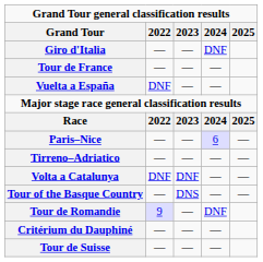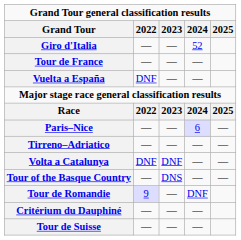 <table class="wikitable plainrowheaders">
 <tr>
 <td colspan=9 align="center"><strong>Grand Tour general classification results</strong></td>
 </tr>
 <tr>
 <th scope="col">Grand Tour</th>
 <th scope="col">2022</th>
 <th scope="col">2023</th>
 <th scope="col">2024</th>
 <th scope="col">2025</th>
 </tr>
 <tr style="text-align:center;">
 <th scope="row"> <a href='#'>Giro d'Italia</a></th>
 <td>—</td>
 <td>—</td>
-<td><a href='#'>DNF</a></td>
+<td><a href='#'>52</a></td>
 <td></td>
 </tr>
 <tr style="text-align:center;">
 <th scope="row"> <a href='#'>Tour de France</a></th>
 <td>—</td>
 <td>—</td>
 <td>—</td>
 <td></td>
 </tr>
 <tr style="text-align:center;">
 <th scope="row"> <a href='#'>Vuelta a España</a></th>
 <td><a href='#'>DNF</a></td>
 <td>—</td>
 <td>—</td>
 <td></td>
 </tr>
 <tr>
 <td colspan=9 align="center"><strong>Major stage race general classification results</strong></td>
 </tr>
 <tr>
 <th scope="col">Race</th>
 <th scope="col">2022</th>
 <th scope="col">2023</th>
 <th scope="col">2024</th>
 <th scope="col">2025</th>
 </tr>
 <tr style="text-align:center;">
 <th scope="row"> <a href='#'>Paris–Nice</a></th>
 <td>—</td>
 <td>—</td>
 <td style="background:#ddf;"><a href='#'>6</a></td>
 <td>—</td>
 </tr>
 <tr style="text-align:center;">
 <th scope="row"> <a href='#'>Tirreno–Adriatico</a></th>
 <td>—</td>
 <td>—</td>
 <td>—</td>
 <td>—</td>
 </tr>
 <tr style="text-align:center;">
 <th scope="row"> <a href='#'>Volta a Catalunya</a></th>
 <td><a href='#'>DNF</a></td>
 <td><a href='#'>DNF</a></td>
 <td>—</td>
 <td>—</td>
 </tr>
 <tr style="text-align:center;">
 <th scope="row"> <a href='#'>Tour of the Basque Country</a></th>
 <td>—</td>
 <td><a href='#'>DNS</a></td>
 <td>—</td>
 <td>—</td>
 </tr>
 <tr style="text-align:center;">
 <th scope="row"> <a href='#'>Tour de Romandie</a></th>
 <td style="background:#ddf;"><a href='#'>9</a></td>
 <td>—</td>
 <td><a href='#'>DNF</a></td>
 <td></td>
 </tr>
 <tr style="text-align:center;">
 <th scope="row"> <a href='#'>Critérium du Dauphiné</a></th>
 <td>—</td>
 <td>—</td>
 <td>—</td>
 <td></td>
 </tr>
 <tr style="text-align:center;">
 <th scope="row"> <a href='#'>Tour de Suisse</a></th>
 <td>—</td>
 <td>—</td>
 <td>—</td>
 <td></td>
 </tr>
 </table>
